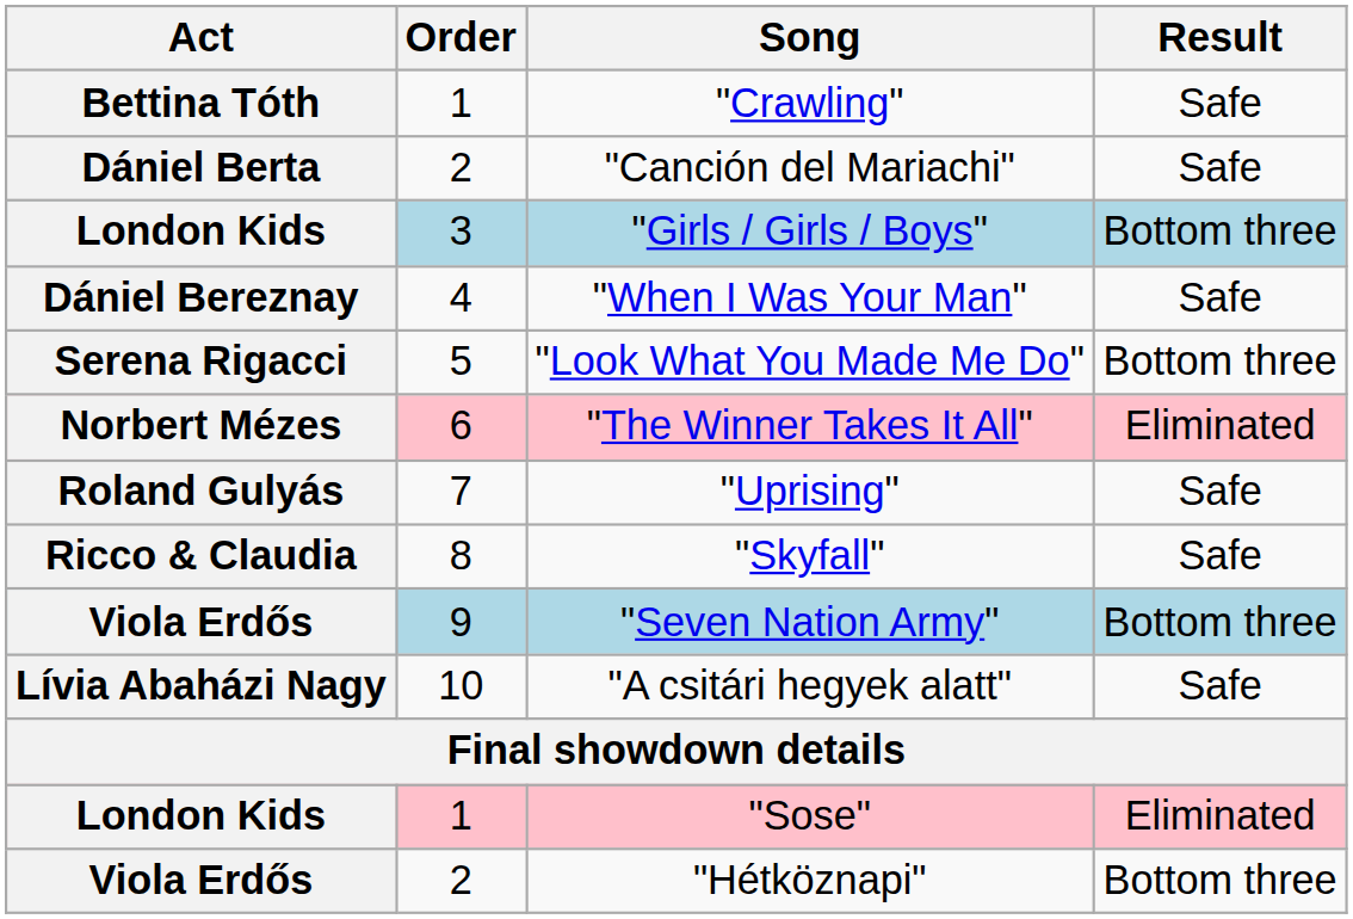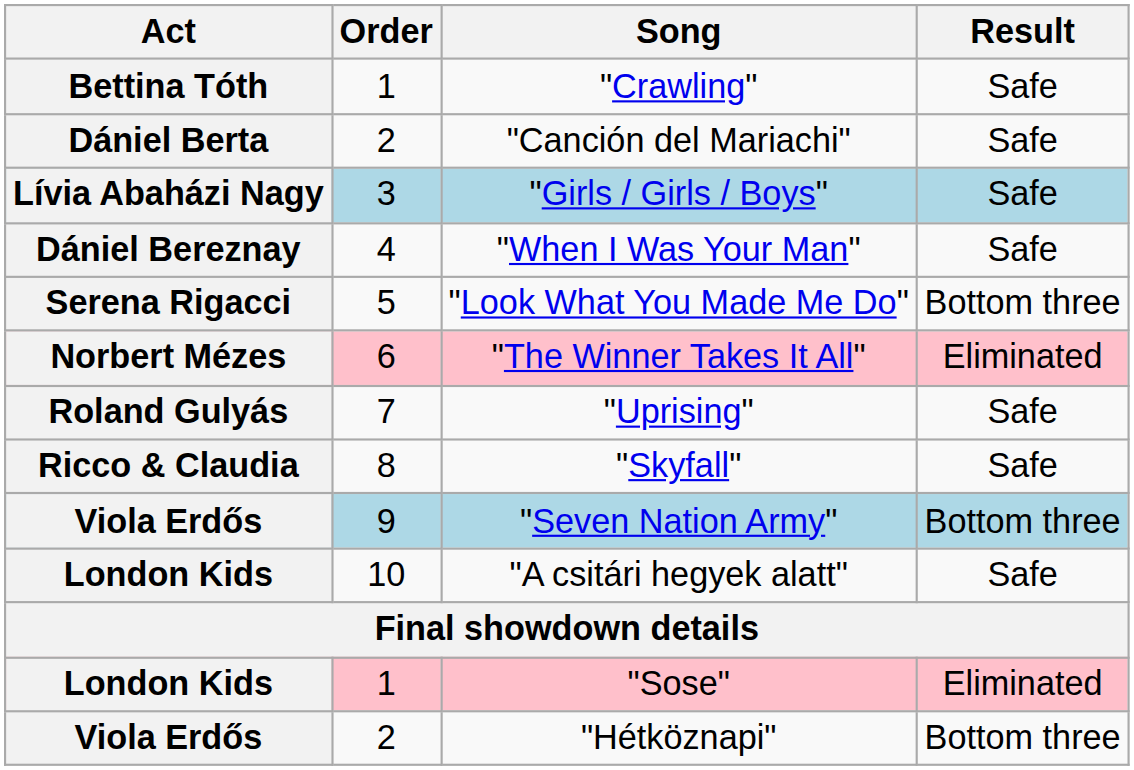 <table class="wikitable" style="text-align:center;">
 <tr>
 <th scope="col">Act</th>
 <th scope="col">Order</th>
 <th scope="col">Song</th>
 <th scope="col">Result</th>
 </tr>
 <tr>
 <th scope="row">Bettina Tóth</th>
 <td>1</td>
 <td>"<a href='#'>Crawling</a>"</td>
 <td>Safe</td>
 </tr>
 <tr>
 <th scope="row">Dániel Berta</th>
 <td>2</td>
 <td>"Canción del Mariachi"</td>
 <td>Safe</td>
 </tr>
 <tr bgcolor="lightblue">
-<th scope="row">London Kids</th>
+<th scope="row">Lívia Abaházi Nagy</th>
 <td>3</td>
 <td>"<a href='#'>Girls / Girls / Boys</a>"</td>
-<td>Bottom three</td>
+<td>Safe</td>
 </tr>
 <tr>
 <th scope="row">Dániel Bereznay</th>
 <td>4</td>
 <td>"<a href='#'>When I Was Your Man</a>"</td>
 <td>Safe</td>
 </tr>
 <tr>
 <th scope="row">Serena Rigacci</th>
 <td>5</td>
 <td>"<a href='#'>Look What You Made Me Do</a>"</td>
 <td>Bottom three</td>
 </tr>
 <tr bgcolor="pink">
 <th scope="row">Norbert Mézes</th>
 <td>6</td>
 <td>"<a href='#'>The Winner Takes It All</a>"</td>
 <td>Eliminated</td>
 </tr>
 <tr>
 <th scope="row">Roland Gulyás</th>
 <td>7</td>
 <td>"<a href='#'>Uprising</a>"</td>
 <td>Safe</td>
 </tr>
 <tr>
 <th scope="row">Ricco & Claudia</th>
 <td>8</td>
 <td>"<a href='#'>Skyfall</a>"</td>
 <td>Safe</td>
 </tr>
 <tr bgcolor="lightblue">
 <th scope="row">Viola Erdős</th>
 <td>9</td>
 <td>"<a href='#'>Seven Nation Army</a>"</td>
 <td>Bottom three</td>
 </tr>
 <tr>
-<th scope="row">Lívia Abaházi Nagy</th>
+<th scope="row">London Kids</th>
 <td>10</td>
 <td>"A csitári hegyek alatt"</td>
 <td>Safe</td>
 </tr>
 <tr>
 <th scope="col" colspan="6">Final showdown details</th>
 </tr>
 <tr bgcolor="pink">
 <th scope="row">London Kids</th>
 <td>1</td>
 <td>"Sose"</td>
 <td>Eliminated</td>
 </tr>
 <tr>
 <th scope="row">Viola Erdős</th>
 <td>2</td>
 <td>"Hétköznapi"</td>
 <td>Bottom three</td>
 </tr>
 </table>
